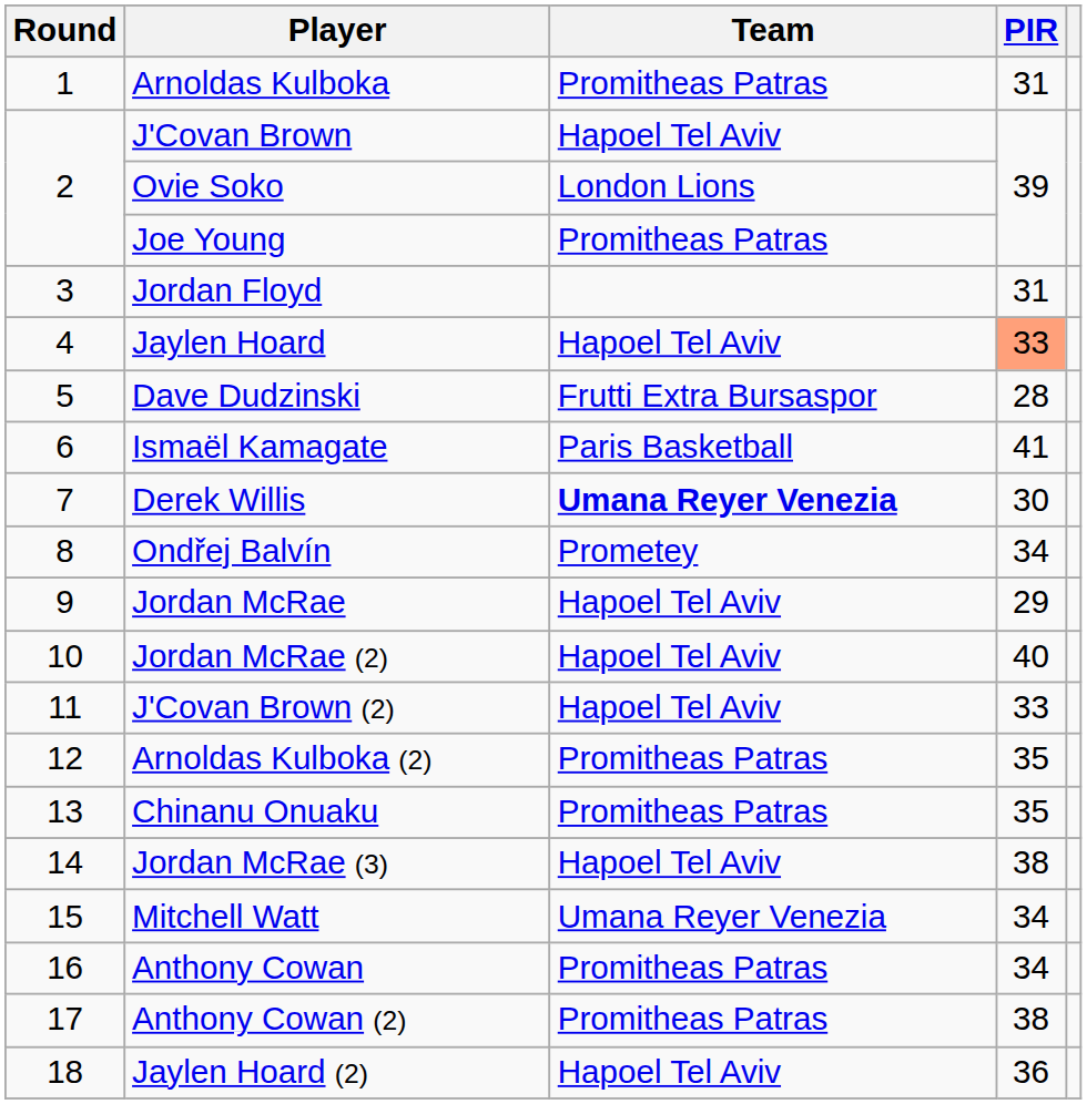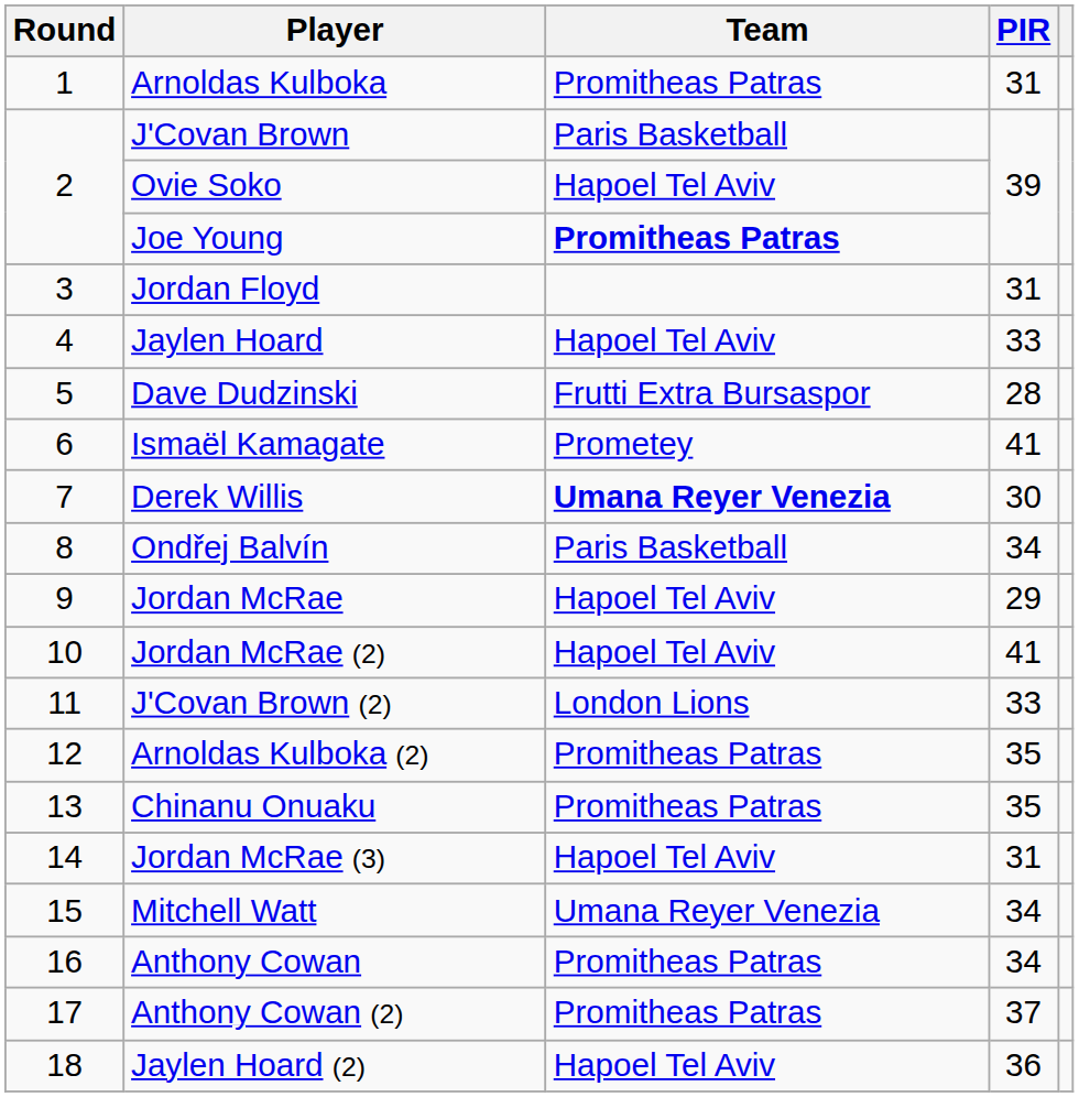 <table class="wikitable sortable" style="text-align: center;">
 <tr>
 <th>Round</th>
 <th style="width:200px;">Player</th>
 <th style="width:210px;">Team</th>
 <th><a href='#'>PIR</a></th>
 <th></th>
 </tr>
 <tr>
 <td>1</td>
 <td style="text-align:left;"> <a href='#'>Arnoldas Kulboka</a></td>
 <td style="text-align:left;"> <a href='#'>Promitheas Patras</a></td>
 <td>31</td>
 <td></td>
 </tr>
 <tr>
 <td rowspan=3>2</td>
 <td align=left> <a href='#'>J'Covan Brown</a></td>
-<td align=left> <a href='#'>Hapoel Tel Aviv</a></td>
+<td style="text-align:left;"> <a href='#'>Paris Basketball</a></td>
 <td rowspan=3>39</td>
 <td rowspan=3></td>
 </tr>
 <tr>
 <td align=left> <a href='#'>Ovie Soko</a></td>
-<td align=left> <a href='#'>London Lions</a></td>
+<td style="text-align:left;"> <a href='#'>Hapoel Tel Aviv</a></td>
 </tr>
 <tr>
 <td align=left> <a href='#'>Joe Young</a></td>
-<td align=left> <a href='#'>Promitheas Patras</a></td>
+<td align=left><strong> <a href='#'>Promitheas Patras</a></strong></td>
 </tr>
 <tr>
 <td>3</td>
 <td style="text-align:left;"> <a href='#'>Jordan Floyd</a></td>
 <td style="text-align:left;"></td>
 <td>31</td>
 <td></td>
 </tr>
 <tr>
 <td>4</td>
 <td style="text-align:left;"> <a href='#'>Jaylen Hoard</a></td>
 <td style="text-align:left;"> <a href='#'>Hapoel Tel Aviv</a></td>
-<td style="background: lightsalmon;">33</td>
+<td>33</td>
 <td></td>
 </tr>
 <tr>
 <td>5</td>
 <td style="text-align:left;"> <a href='#'>Dave Dudzinski</a></td>
 <td style="text-align:left;"> <a href='#'>Frutti Extra Bursaspor</a></td>
 <td>28</td>
 <td></td>
 </tr>
 <tr>
 <td>6</td>
 <td style="text-align:left;"> <a href='#'>Ismaël Kamagate</a></td>
-<td style="text-align:left;"> <a href='#'>Paris Basketball</a></td>
+<td style="text-align:left;"> <a href='#'>Prometey</a></td>
 <td>41</td>
 <td></td>
 </tr>
 <tr>
 <td>7</td>
 <td style="text-align:left;"> <a href='#'>Derek Willis</a></td>
 <td style="text-align:left;"><strong> <a href='#'>Umana Reyer Venezia</a></strong></td>
 <td>30</td>
 <td></td>
 </tr>
 <tr>
 <td>8</td>
 <td style="text-align:left;"> <a href='#'>Ondřej Balvín</a></td>
-<td style="text-align:left;"> <a href='#'>Prometey</a></td>
+<td style="text-align:left;"> <a href='#'>Paris Basketball</a></td>
 <td>34</td>
 <td></td>
 </tr>
 <tr>
 <td>9</td>
 <td style="text-align:left;"> <a href='#'>Jordan McRae</a></td>
 <td style="text-align:left;"> <a href='#'>Hapoel Tel Aviv</a></td>
 <td>29</td>
 <td></td>
 </tr>
 <tr>
 <td>10</td>
 <td style="text-align:left;"> <a href='#'>Jordan McRae</a> <small>(2)</small></td>
 <td style="text-align:left;"> <a href='#'>Hapoel Tel Aviv</a></td>
-<td>40</td>
+<td>41</td>
 <td></td>
 </tr>
 <tr>
 <td>11</td>
 <td style="text-align:left;"> <a href='#'>J'Covan Brown</a> <small>(2)</small></td>
-<td style="text-align:left;"> <a href='#'>Hapoel Tel Aviv</a></td>
+<td align=left> <a href='#'>London Lions</a></td>
 <td>33</td>
 <td></td>
 </tr>
 <tr>
 <td>12</td>
 <td style="text-align:left;"> <a href='#'>Arnoldas Kulboka</a> <small>(2)</small></td>
 <td style="text-align:left;"> <a href='#'>Promitheas Patras</a></td>
 <td>35</td>
 <td></td>
 </tr>
 <tr>
 <td>13</td>
 <td style="text-align:left;"> <a href='#'>Chinanu Onuaku</a></td>
 <td style="text-align:left;"> <a href='#'>Promitheas Patras</a></td>
 <td>35</td>
 <td></td>
 </tr>
 <tr>
 <td>14</td>
 <td style="text-align:left;"> <a href='#'>Jordan McRae</a> <small>(3)</small></td>
 <td style="text-align:left;"> <a href='#'>Hapoel Tel Aviv</a></td>
-<td>38</td>
+<td>31</td>
 <td></td>
 </tr>
 <tr>
 <td>15</td>
 <td style="text-align:left;"> <a href='#'>Mitchell Watt</a></td>
 <td style="text-align:left;"> <a href='#'>Umana Reyer Venezia</a></td>
 <td>34</td>
 <td></td>
 </tr>
 <tr>
 <td>16</td>
 <td style="text-align:left;"> <a href='#'>Anthony Cowan</a></td>
 <td style="text-align:left;"> <a href='#'>Promitheas Patras</a></td>
 <td>34</td>
 <td></td>
 </tr>
 <tr>
 <td>17</td>
 <td style="text-align:left;"> <a href='#'>Anthony Cowan</a> <small>(2)</small></td>
 <td style="text-align:left;"> <a href='#'>Promitheas Patras</a></td>
-<td>38</td>
+<td>37</td>
 <td></td>
 </tr>
 <tr>
 <td>18</td>
 <td style="text-align:left;"> <a href='#'>Jaylen Hoard</a> <small>(2)</small></td>
 <td style="text-align:left;"> <a href='#'>Hapoel Tel Aviv</a></td>
 <td>36</td>
 <td></td>
 </tr>
 </table>
